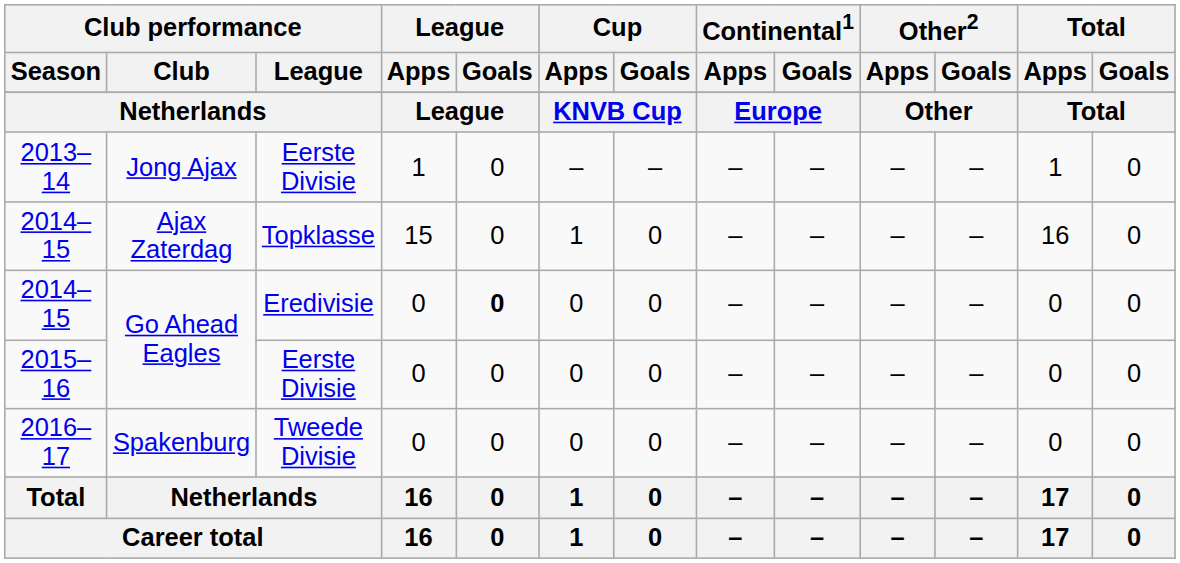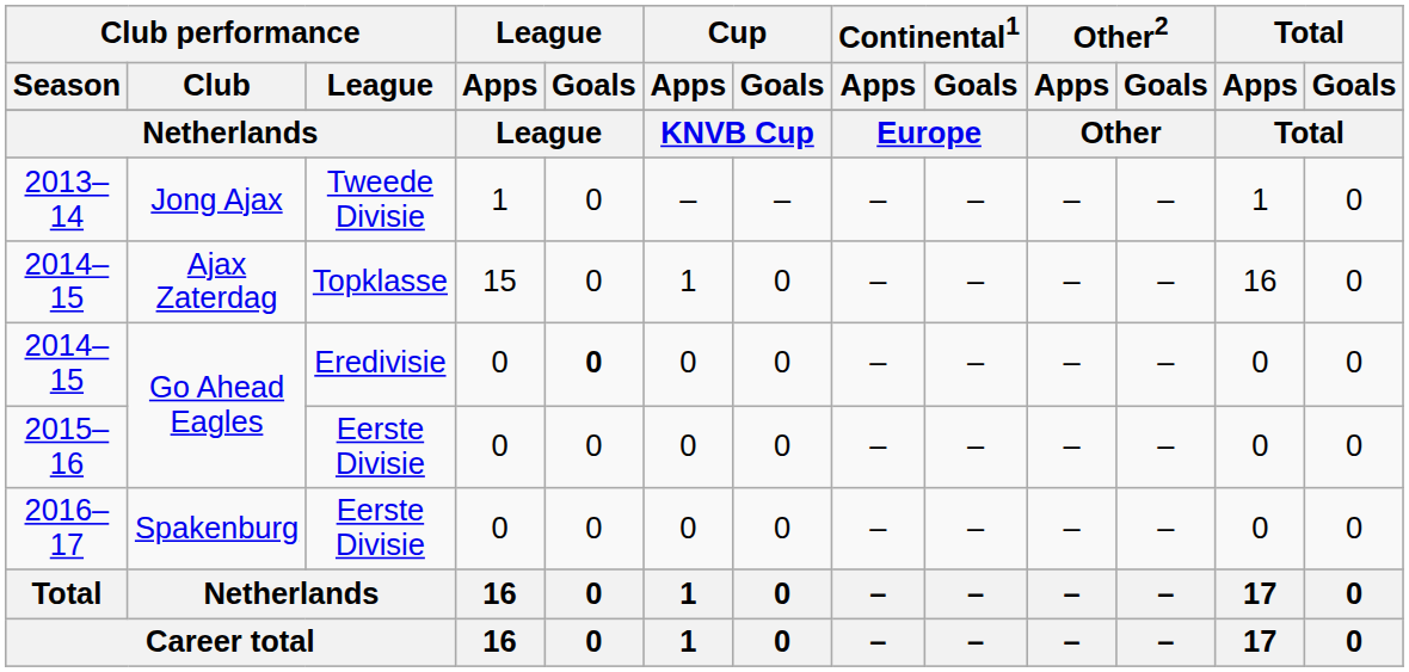 <table class="wikitable" style="text-align:center">
 <tr>
 <th colspan=3>Club performance</th>
 <th colspan=2>League</th>
 <th colspan=2>Cup</th>
 <th colspan=2>Continental<sup>1</sup></th>
 <th colspan=2>Other<sup>2</sup></th>
 <th colspan=2>Total</th>
 </tr>
 <tr>
 <th>Season</th>
 <th>Club</th>
 <th>League</th>
 <th>Apps</th>
 <th>Goals</th>
 <th>Apps</th>
 <th>Goals</th>
 <th>Apps</th>
 <th>Goals</th>
 <th>Apps</th>
 <th>Goals</th>
 <th>Apps</th>
 <th>Goals</th>
 </tr>
 <tr>
 </tr>
 <tr>
 <th colspan=3>Netherlands</th>
 <th colspan=2>League</th>
 <th colspan=2><a href='#'>KNVB Cup</a></th>
 <th colspan=2><a href='#'>Europe</a></th>
 <th colspan=2>Other</th>
 <th colspan=2>Total</th>
 </tr>
 <tr>
 <td><a href='#'>2013–14</a></td>
 <td rowspan="1"><a href='#'>Jong Ajax</a></td>
-<td rowspan="1"><a href='#'>Eerste Divisie</a></td>
+<td rowspan="1"><a href='#'>Tweede Divisie</a></td>
 <td>1</td>
 <td>0</td>
 <td>–</td>
 <td>–</td>
 <td>–</td>
 <td>–</td>
 <td>–</td>
 <td>–</td>
 <td>1</td>
 <td>0</td>
 </tr>
 <tr>
 <td><a href='#'>2014–15</a></td>
 <td rowspan="1"><a href='#'>Ajax Zaterdag</a></td>
 <td rowspan="1"><a href='#'>Topklasse</a></td>
 <td>15</td>
 <td>0</td>
 <td>1</td>
 <td>0</td>
 <td>–</td>
 <td>–</td>
 <td>–</td>
 <td>–</td>
 <td>16</td>
 <td>0</td>
 </tr>
 <tr>
 <td><a href='#'>2014–15</a></td>
 <td rowspan="2"><a href='#'>Go Ahead Eagles</a></td>
 <td rowspan="1"><a href='#'>Eredivisie</a></td>
 <td>0</td>
 <td><strong>0</strong></td>
 <td>0</td>
 <td>0</td>
 <td>–</td>
 <td>–</td>
 <td>–</td>
 <td>–</td>
 <td>0</td>
 <td>0</td>
 </tr>
 <tr>
 <td><a href='#'>2015–16</a></td>
 <td rowspan="1"><a href='#'>Eerste Divisie</a></td>
 <td>0</td>
 <td>0</td>
 <td>0</td>
 <td>0</td>
 <td>–</td>
 <td>–</td>
 <td>–</td>
 <td>–</td>
 <td>0</td>
 <td>0</td>
 </tr>
 <tr>
 <td><a href='#'>2016–17</a></td>
 <td rowspan="1"><a href='#'>Spakenburg</a></td>
-<td rowspan="1"><a href='#'>Tweede Divisie</a></td>
+<td rowspan="1"><a href='#'>Eerste Divisie</a></td>
 <td>0</td>
 <td>0</td>
 <td>0</td>
 <td>0</td>
 <td>–</td>
 <td>–</td>
 <td>–</td>
 <td>–</td>
 <td>0</td>
 <td>0</td>
 </tr>
 <tr>
 <th rowspan=1>Total</th>
 <th colspan=2>Netherlands</th>
 <th>16</th>
 <th>0</th>
 <th>1</th>
 <th>0</th>
 <th>–</th>
 <th>–</th>
 <th>–</th>
 <th>–</th>
 <th>17</th>
 <th>0</th>
 </tr>
 <tr>
 <th colspan=3>Career total</th>
 <th>16</th>
 <th>0</th>
 <th>1</th>
 <th>0</th>
 <th>–</th>
 <th>–</th>
 <th>–</th>
 <th>–</th>
 <th>17</th>
 <th>0</th>
 </tr>
 </table>
